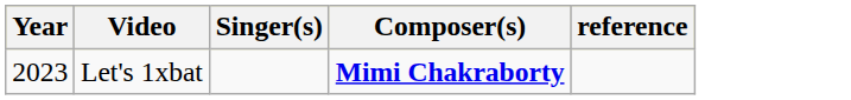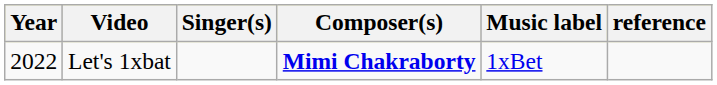 <table class="wikitable">
 <tr style="background:#ff9; text-align:center;">
 <th>Year</th>
 <th>Video</th>
 <th>Singer(s)</th>
 <th>Composer(s)</th>
+<th>Music label</th>
 <th>reference</th>
 </tr>
 <tr>
-<td>2023</td>
+<td>2022</td>
 <td>Let's 1xbat</td>
 <td></td>
 <td><strong><a href='#'>Mimi Chakraborty</a></strong></td>
+<td><a href='#'>1xBet</a></td>
 <td></td>
 </tr>
 </table>
